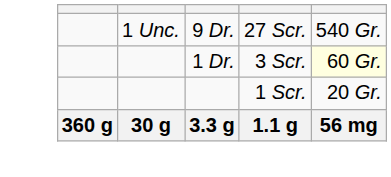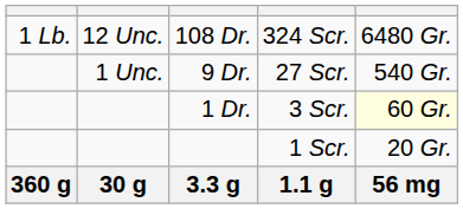 <table class="wikitable" align="right">
 <tr>
 <th></th>
 <th></th>
 <th></th>
 <th></th>
 <th></th>
+</tr>
+<tr align="right">
+<td>1 <em>Lb.</em></td>
+<td>12 <em>Unc.</em></td>
+<td>108 <em>Dr.</em></td>
+<td>324 <em>Scr.</em></td>
+<td>6480 <em>Gr.</em></td>
 </tr>
 <tr align="right">
 <td></td>
 <td>1 <em>Unc.</em></td>
 <td>9 <em>Dr.</em></td>
 <td>27 <em>Scr.</em></td>
 <td>540 <em>Gr.</em></td>
 </tr>
 <tr align="right">
 <td></td>
 <td></td>
 <td>1 <em>Dr.</em></td>
 <td>3 <em>Scr.</em></td>
 <td style="background: lightyellow;">60 <em>Gr.</em></td>
 </tr>
 <tr align="right">
 <td></td>
 <td></td>
 <td></td>
 <td>1 <em>Scr.</em></td>
 <td>20 <em>Gr.</em></td>
 </tr>
 <tr align="right">
 <th>360 g</th>
 <th>30 g</th>
 <th>3.3 g</th>
 <th>1.1 g</th>
 <th>56 mg</th>
 </tr>
 </table>
